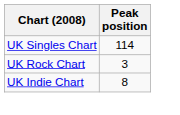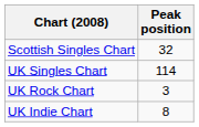 <table class="wikitable">
 <tr>
 <th>Chart (2008)</th>
 <th>Peak<br> position</th>
+</tr>
+<tr>
+<td align="left"><a href='#'>Scottish Singles Chart</a></td>
+<td align="center">32</td>
 </tr>
 <tr>
 <td><a href='#'>UK Singles Chart</a></td>
 <td align="center">114</td>
 </tr>
 <tr>
 <td><a href='#'>UK Rock Chart</a></td>
 <td align="center">3</td>
 </tr>
 <tr>
 <td><a href='#'>UK Indie Chart</a></td>
 <td align="center">8</td>
 </tr>
 </table>
